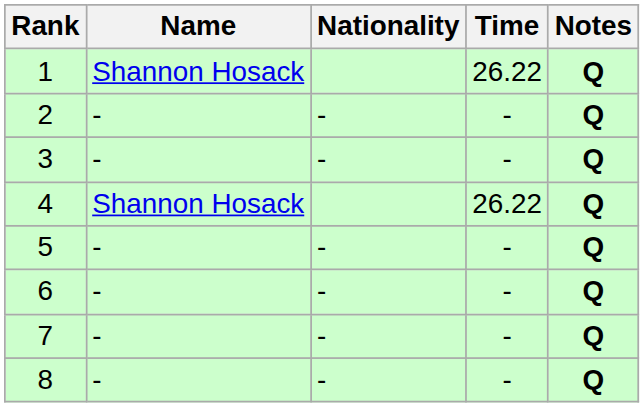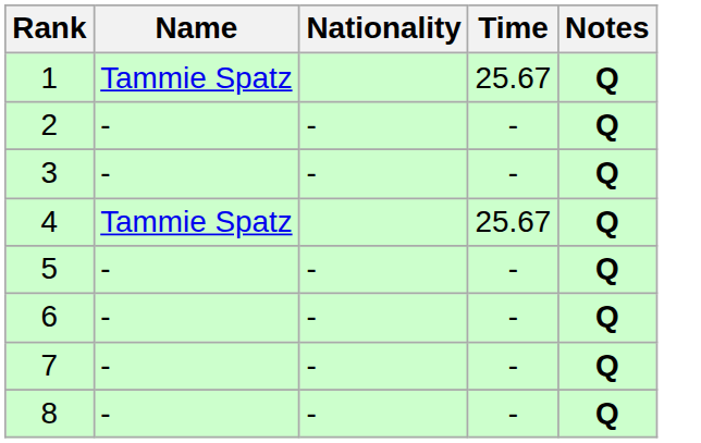 <table class="wikitable sortable" style="text-align:center">
 <tr>
 <th>Rank</th>
 <th>Name</th>
 <th>Nationality</th>
 <th>Time</th>
 <th>Notes</th>
 </tr>
 <tr bgcolor=ccffcc>
 <td>1</td>
-<td align=left><a href='#'>Shannon Hosack</a></td>
+<td align=left><a href='#'>Tammie Spatz</a></td>
 <td align=left></td>
-<td>26.22</td>
+<td>25.67</td>
 <td><strong>Q</strong></td>
 </tr>
 <tr bgcolor=ccffcc>
 <td>2</td>
 <td align=left>-</td>
 <td align=left>-</td>
 <td>-</td>
 <td><strong>Q</strong></td>
 </tr>
 <tr bgcolor=ccffcc>
 <td>3</td>
 <td align=left>-</td>
 <td align=left>-</td>
 <td>-</td>
 <td><strong>Q</strong></td>
 </tr>
 <tr bgcolor=ccffcc>
 <td>4</td>
-<td align=left><a href='#'>Shannon Hosack</a></td>
+<td align=left><a href='#'>Tammie Spatz</a></td>
 <td align=left></td>
-<td>26.22</td>
+<td>25.67</td>
 <td><strong>Q</strong></td>
 </tr>
 <tr bgcolor=ccffcc>
 <td>5</td>
 <td align=left>-</td>
 <td align=left>-</td>
 <td>-</td>
 <td><strong>Q</strong></td>
 </tr>
 <tr bgcolor=ccffcc>
 <td>6</td>
 <td align=left>-</td>
 <td align=left>-</td>
 <td>-</td>
 <td><strong>Q</strong></td>
 </tr>
 <tr bgcolor=ccffcc>
 <td>7</td>
 <td align=left>-</td>
 <td align=left>-</td>
 <td>-</td>
 <td><strong>Q</strong></td>
 </tr>
 <tr bgcolor=ccffcc>
 <td>8</td>
 <td align=left>-</td>
 <td align=left>-</td>
 <td>-</td>
 <td><strong>Q</strong></td>
 </tr>
 </table>
